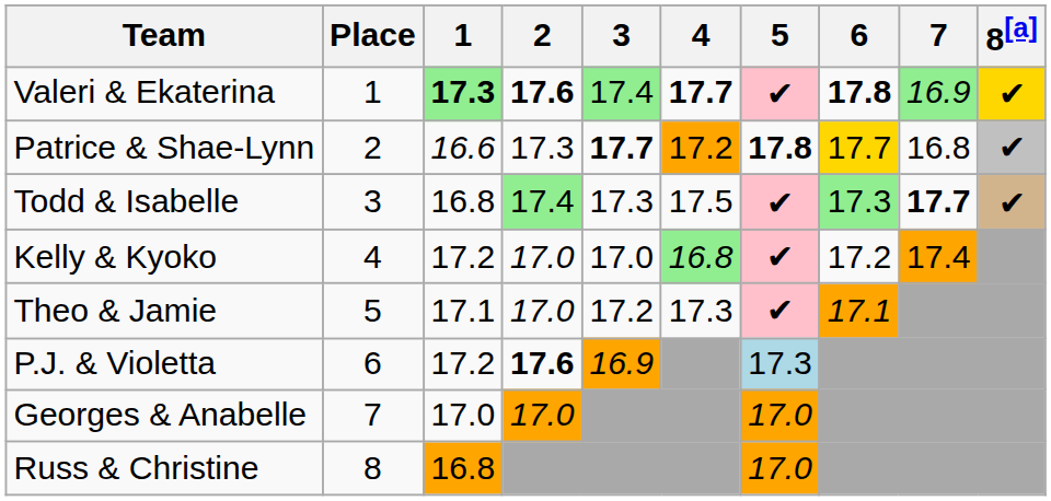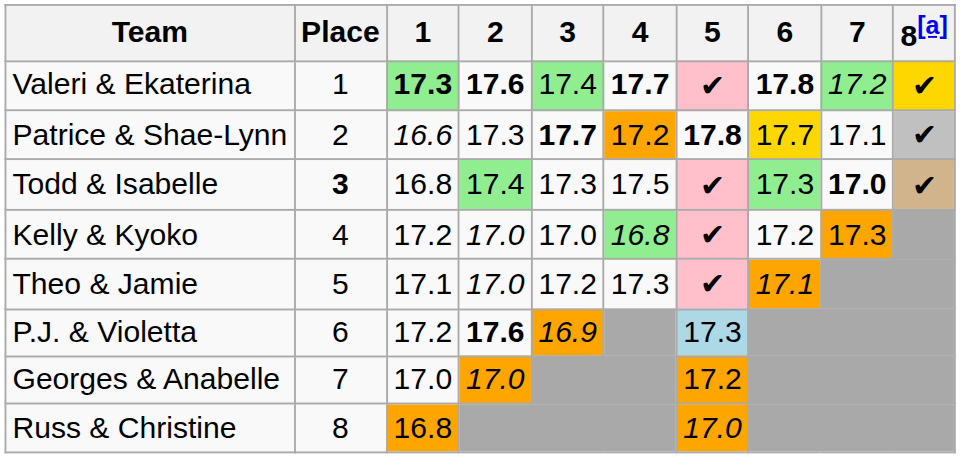 <table class="wikitable sortable" style="text-align:center; margin:auto;">
 <tr>
 <th>Team</th>
 <th>Place</th>
 <th>1</th>
 <th>2</th>
 <th>3</th>
 <th>4</th>
 <th>5</th>
 <th>6</th>
 <th>7</th>
 <th>8<sup><span></span><a href='#'><strong>[a]</strong></a></sup></th>
 </tr>
 <tr>
 <td align="left">Valeri & Ekaterina</td>
 <td>1</td>
 <td style="background:lightgreen;"><span><strong>17.3</strong></span></td>
 <td><span><strong>17.6</strong></span></td>
 <td style="background:lightgreen;">17.4</td>
 <td><span><strong>17.7</strong></span></td>
 <td style="background:pink;">✔</td>
 <td><span><strong>17.8</strong></span></td>
-<td style="background:lightgreen;"><span><em>16.9</em></span></td>
+<td style="background:lightgreen;"><span><em>17.2</em></span></td>
 <td style="background:gold;">✔</td>
 </tr>
 <tr>
 <td align="left">Patrice & Shae-Lynn</td>
 <td>2</td>
 <td><span><em>16.6</em></span></td>
 <td>17.3</td>
 <td><span><strong>17.7</strong></span></td>
 <td style="background:orange;">17.2</td>
 <td><span><strong>17.8</strong></span></td>
 <td style="background: gold;">17.7</td>
-<td>16.8</td>
+<td>17.1</td>
 <td style="background:silver;">✔</td>
 </tr>
 <tr>
 <td align="left">Todd & Isabelle</td>
-<td>3</td>
+<td><strong>3</strong></td>
 <td>16.8</td>
 <td style="background:lightgreen;">17.4</td>
 <td>17.3</td>
 <td>17.5</td>
 <td style="background:pink;">✔</td>
 <td style="background:lightgreen;">17.3</td>
-<td><span><strong>17.7</strong></span></td>
+<td><span><strong>17.0</strong></span></td>
 <td style="background:tan;">✔</td>
 </tr>
 <tr>
 <td align="left">Kelly & Kyoko</td>
 <td>4</td>
 <td>17.2</td>
 <td><span><em>17.0</em></span></td>
 <td>17.0</td>
 <td style="background:lightgreen;"><span><em>16.8</em></span></td>
 <td style="background:pink;">✔</td>
 <td>17.2</td>
-<td style="background:orange;">17.4</td>
+<td style="background:orange;">17.3</td>
 <td style="background:darkgray;"></td>
 </tr>
 <tr>
 <td align="left">Theo & Jamie</td>
 <td>5</td>
 <td>17.1</td>
 <td><span><em>17.0</em></span></td>
 <td>17.2</td>
 <td>17.3</td>
 <td style="background:pink;">✔</td>
 <td style="background:orange;"><span><em>17.1</em></span></td>
 <td style="background:darkgray;" colspan="2"></td>
 </tr>
 <tr>
 <td align="left">P.J. & Violetta</td>
 <td>6</td>
 <td>17.2</td>
 <td><span><strong>17.6</strong></span></td>
 <td style="background:orange;"><span><em>16.9</em></span></td>
 <td style="background:darkgray;"></td>
 <td style="background:lightblue;">17.3</td>
 <td style="background:darkgray;" colspan="3"></td>
 </tr>
 <tr>
 <td align="left">Georges & Anabelle</td>
 <td>7</td>
 <td>17.0</td>
 <td style="background:orange;"><span><em>17.0</em></span></td>
 <td style="background:darkgray;" colspan="2"></td>
-<td style="background:orange;"><span><em>17.0</em></span></td>
+<td style="background:orange;">17.2</td>
 <td style="background:darkgray;" colspan="3"></td>
 </tr>
 <tr>
 <td align="left">Russ & Christine</td>
 <td>8</td>
 <td style="background:orange;">16.8</td>
 <td style="background:darkgray;" colspan="3"></td>
 <td style="background:orange;"><span><em>17.0</em></span></td>
 <td style="background:darkgray;" colspan="3"></td>
 </tr>
 </table>
